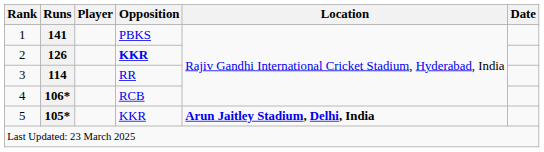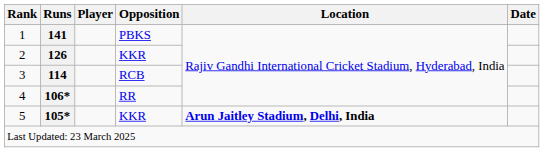 <table class="wikitable">
 <tr>
 <th><strong>Rank</strong></th>
 <th><strong>Runs</strong></th>
 <th><strong>Player</strong></th>
 <th><strong>Opposition</strong></th>
 <th><strong>Location</strong></th>
 <th><strong>Date</strong></th>
 </tr>
 <tr>
 <td align="center">1</td>
 <th scope="row" style="text-align:center;">141</th>
 <td></td>
 <td><a href='#'>PBKS</a></td>
 <td rowspan=4><a href='#'>Rajiv Gandhi International Cricket Stadium</a>, <a href='#'>Hyderabad</a>, India</td>
 <td></td>
 </tr>
 <tr>
 <td align="center">2</td>
 <th scope="row" style="text-align:center;">126</th>
 <td></td>
-<td><strong><a href='#'>KKR</a></strong></td>
+<td><a href='#'>KKR</a></td>
 <td></td>
 </tr>
 <tr>
 <td align="center">3</td>
 <th scope="row" style="text-align:center;">114</th>
 <td></td>
-<td><a href='#'>RR</a></td>
+<td><a href='#'>RCB</a></td>
 <td></td>
 </tr>
 <tr>
 <td align="center">4</td>
 <th scope="row" style="text-align:center;">106*</th>
 <td></td>
-<td><a href='#'>RCB</a></td>
+<td><a href='#'>RR</a></td>
 <td></td>
 </tr>
 <tr>
 <td align="center">5</td>
 <th scope="row" style="text-align:center;">105*</th>
 <td></td>
 <td><a href='#'>KKR</a></td>
 <td><strong><a href='#'>Arun Jaitley Stadium</a>, <a href='#'>Delhi</a>, India</strong></td>
 <td></td>
 </tr>
 <tr class=sortbottom>
 <td colspan=6><small>Last Updated: 23 March 2025</small></td>
 </tr>
 </table>
